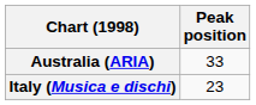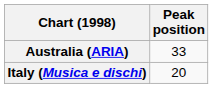 <table class="wikitable sortable plainrowheaders" style="text-align:center;">
 <tr>
 <th>Chart (1998)</th>
 <th>Peak<br>position</th>
 </tr>
 <tr>
 <th scope="row">Australia (<a href='#'>ARIA</a>)</th>
 <td>33</td>
 </tr>
 <tr>
 <th scope="row">Italy (<em><a href='#'>Musica e dischi</a></em>)<br></th>
-<td>23</td>
+<td>20</td>
 </tr>
 </table>
